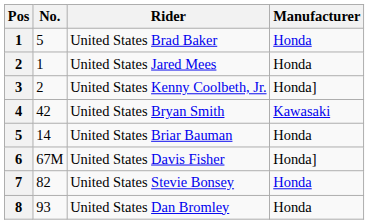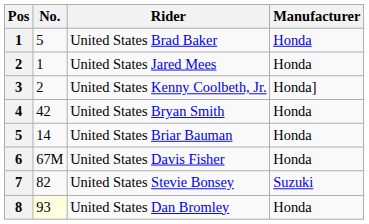 <table class="wikitable" style="font-size:95%">
 <tr>
 <th>Pos</th>
 <th>No.</th>
 <th>Rider</th>
 <th>Manufacturer</th>
 </tr>
 <tr>
 <th>1</th>
 <td>5</td>
 <td>United States <a href='#'>Brad Baker</a></td>
 <td><a href='#'>Honda</a></td>
 </tr>
 <tr>
 <th>2</th>
 <td>1</td>
 <td>United States <a href='#'>Jared Mees</a></td>
 <td>Honda</td>
 </tr>
 <tr>
 <th>3</th>
 <td>2</td>
 <td>United States <a href='#'>Kenny Coolbeth, Jr.</a></td>
 <td>Honda]</td>
 </tr>
 <tr>
 <th>4</th>
 <td>42</td>
 <td>United States <a href='#'>Bryan Smith</a></td>
-<td><a href='#'>Kawasaki</a></td>
+<td>Honda</td>
 </tr>
 <tr>
 <th>5</th>
 <td>14</td>
 <td>United States <a href='#'>Briar Bauman</a></td>
 <td>Honda</td>
 </tr>
 <tr>
 <th>6</th>
 <td>67M</td>
 <td>United States <a href='#'>Davis Fisher</a></td>
-<td>Honda]</td>
+<td>Honda</td>
 </tr>
 <tr>
 <th>7</th>
 <td>82</td>
 <td>United States <a href='#'>Stevie Bonsey</a></td>
-<td><a href='#'>Honda</a></td>
+<td><a href='#'>Suzuki</a></td>
 </tr>
 <tr>
 <th>8</th>
-<td>93</td>
+<td style="background: lightyellow;">93</td>
 <td>United States <a href='#'>Dan Bromley</a></td>
 <td>Honda</td>
 </tr>
 </table>
